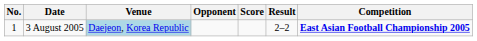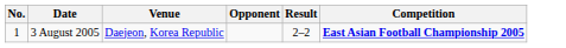 <table class="wikitable sortable">
 <tr>
 <th scope="col">No.</th>
 <th scope="col">Date</th>
 <th scope="col">Venue</th>
 <th scope="col">Opponent</th>
-<th scope="col">Score</th>
 <th scope="col">Result</th>
 <th scope="col">Competition</th>
 </tr>
 <tr>
 <td style="text-align:center;">1</td>
 <td>3 August 2005</td>
-<td style="background: lightblue;"><a href='#'>Daejeon</a>, <a href='#'>Korea Republic</a></td>
-<td></td>
+<td><a href='#'>Daejeon</a>, <a href='#'>Korea Republic</a></td>
 <td></td>
 <td style="text-align:center;">2–2</td>
 <td><strong><a href='#'>East Asian Football Championship 2005</a></strong></td>
 </tr>
 </table>
